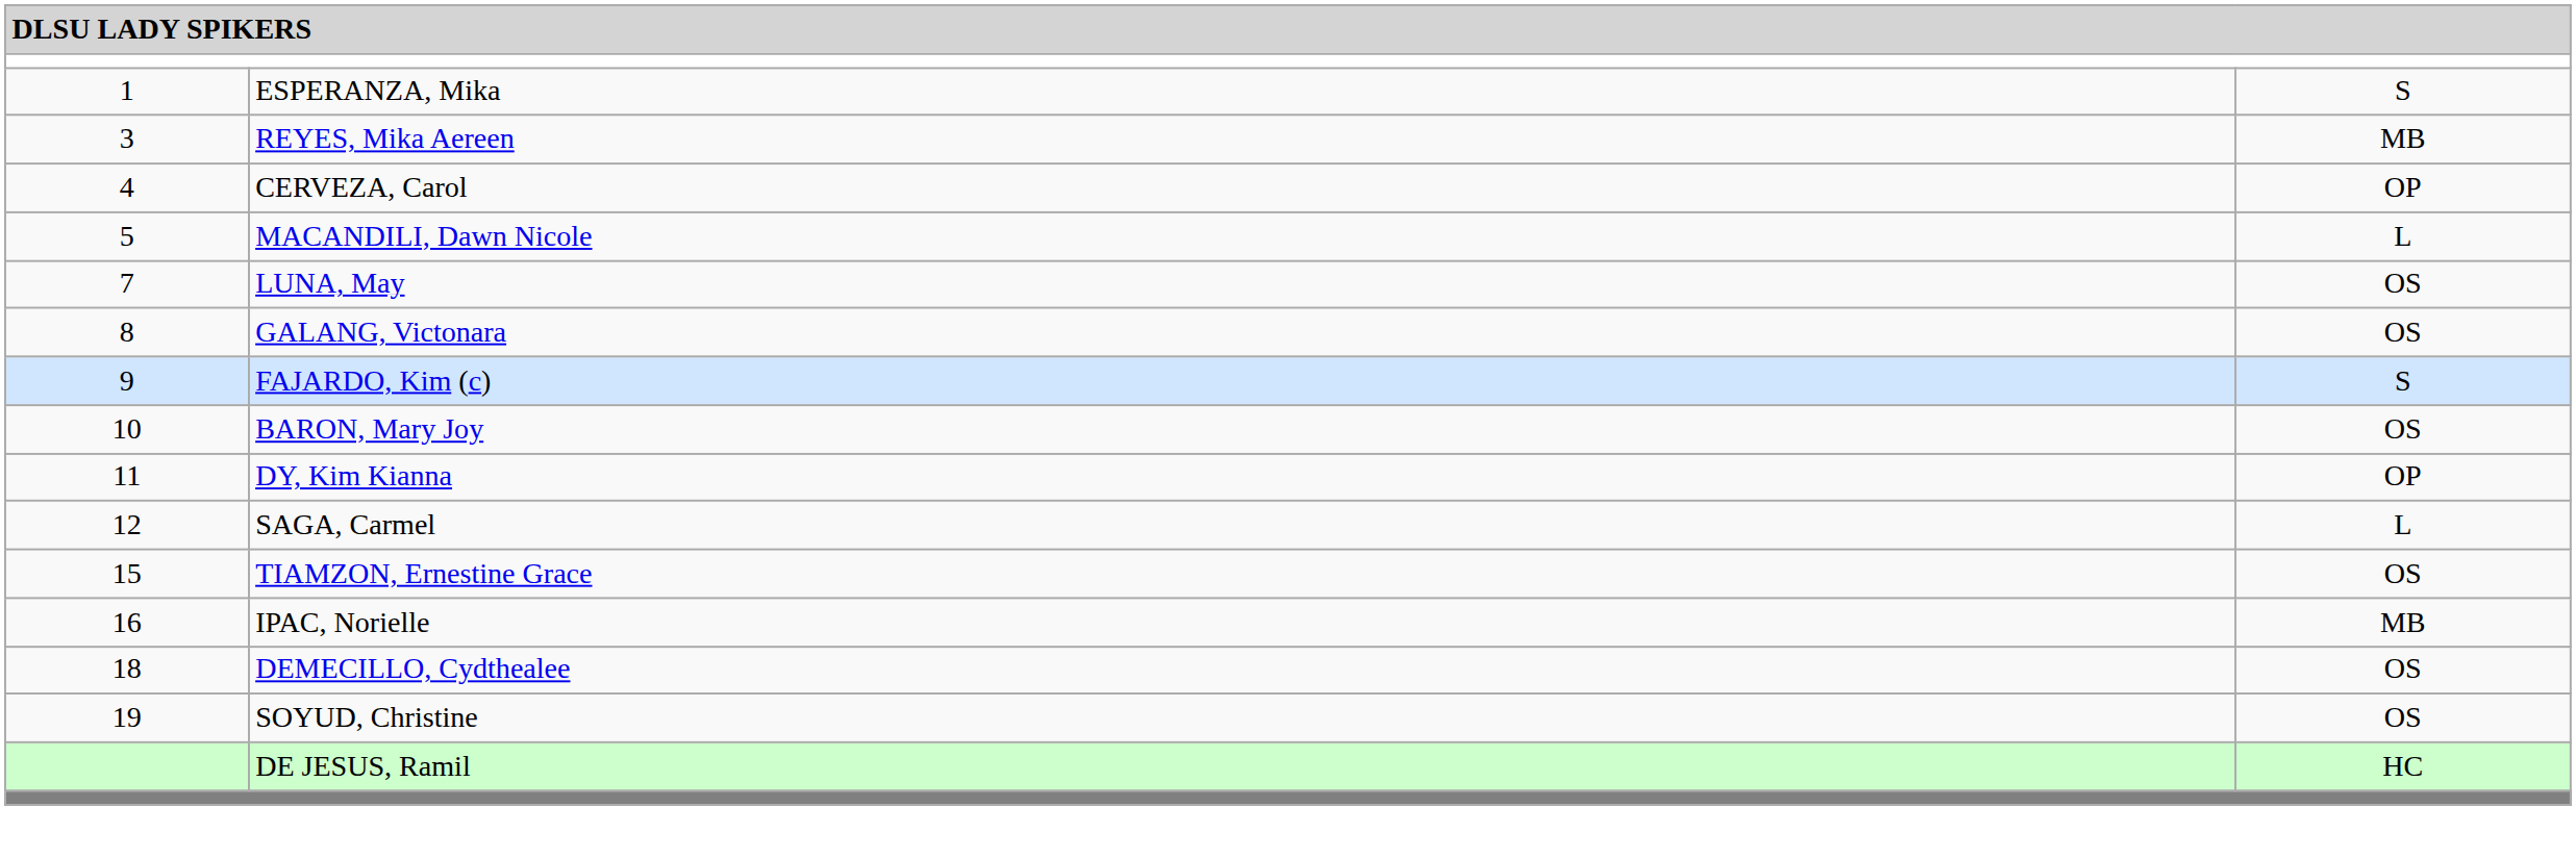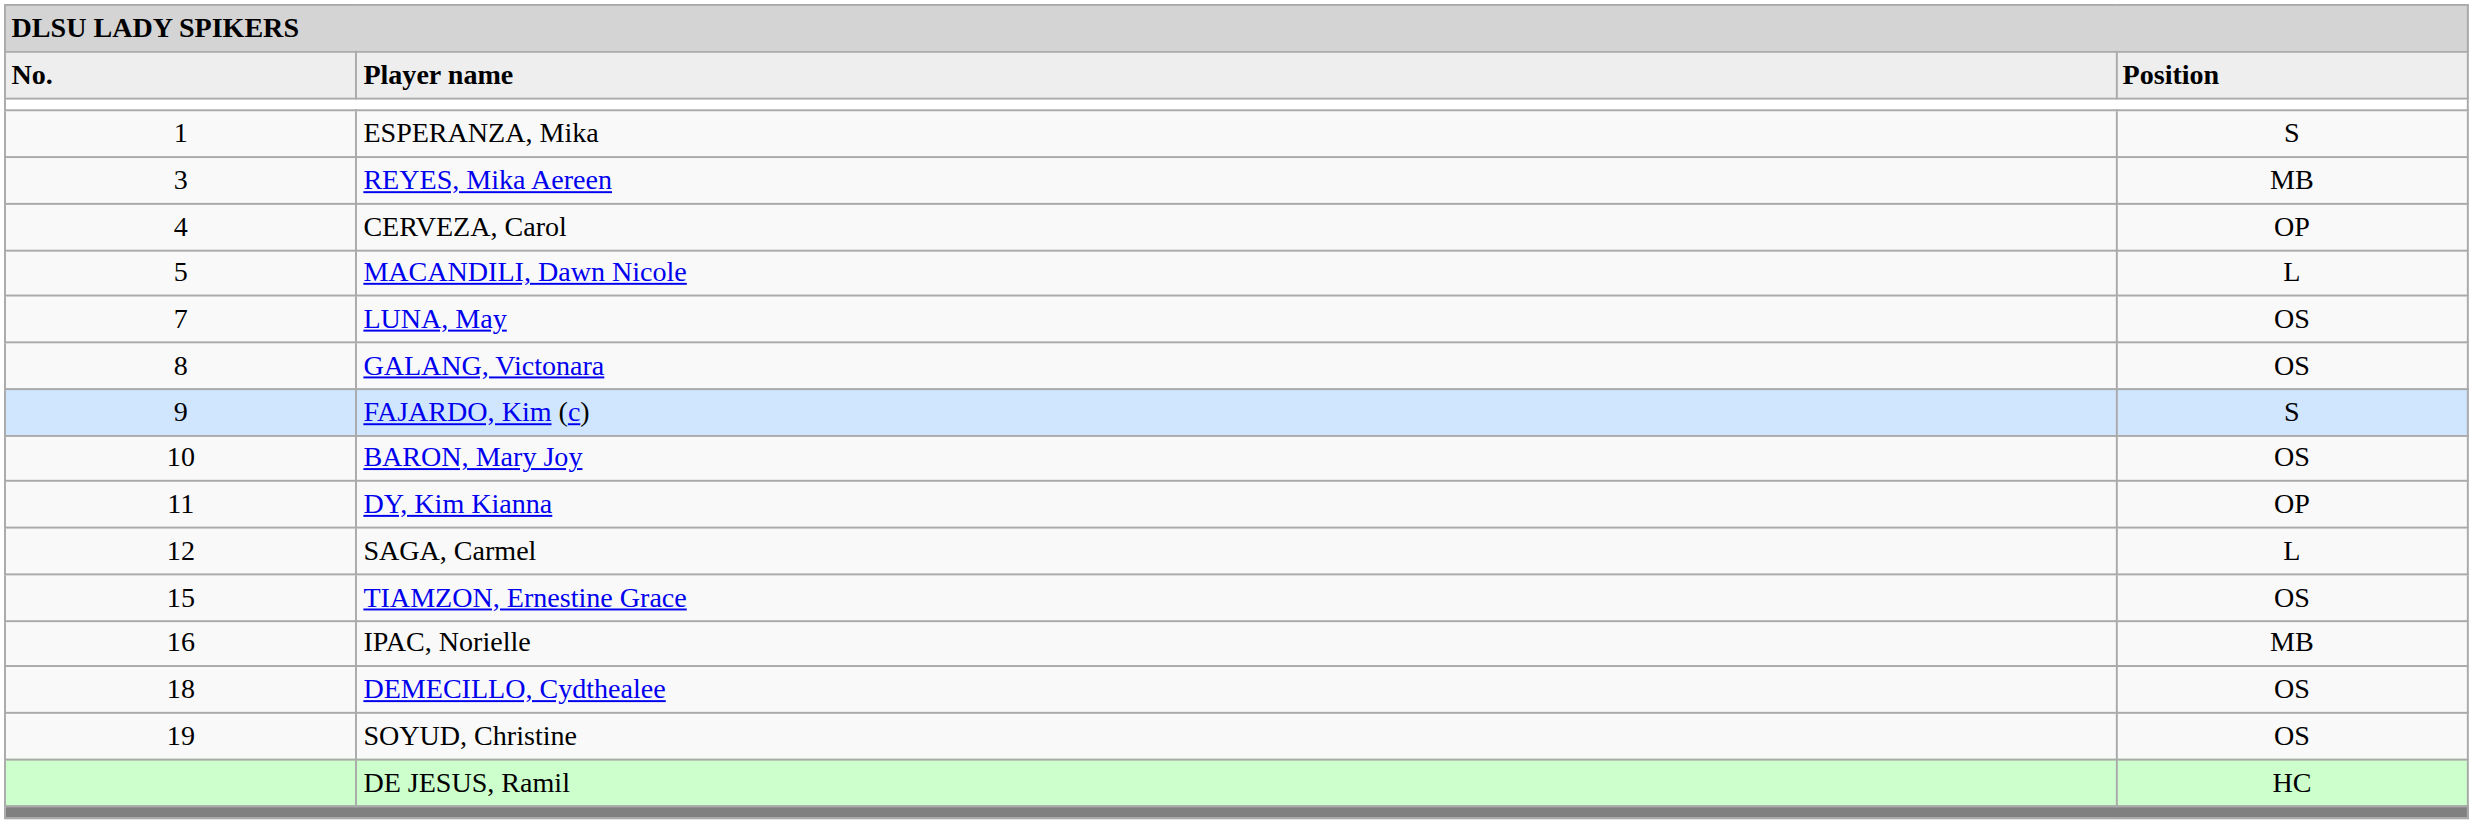 <table class="wikitable collapsible collapsed" style="font-size:90%; width:100%;">
 <tr>
 <th style="background:#D4D4D4; text-align:left;" colspan=3> DLSU LADY SPIKERS</th>
+</tr>
+<tr style="background:#EEEEEE; font-weight:bold;">
+<td width=10%>No.</td>
+<td width=50%>Player name</td>
+<td width=10%>Position</td>
 </tr>
 <tr style="background:#FFFFFF;">
 <td colspan=3 align=center></td>
 </tr>
 <tr>
 <td align=center>1</td>
 <td>ESPERANZA, Mika</td>
 <td align=center>S</td>
 </tr>
 <tr>
 <td align=center>3</td>
 <td><a href='#'>REYES, Mika Aereen</a></td>
 <td align=center>MB</td>
 </tr>
 <tr>
 <td align=center>4</td>
 <td>CERVEZA, Carol</td>
 <td align=center>OP</td>
 </tr>
 <tr>
 <td align=center>5</td>
 <td><a href='#'>MACANDILI, Dawn Nicole</a></td>
 <td align=center>L</td>
 </tr>
 <tr>
 <td align=center>7</td>
 <td><a href='#'>LUNA, May</a></td>
 <td align=center>OS</td>
 </tr>
 <tr>
 <td align=center>8</td>
 <td><a href='#'>GALANG, Victonara</a></td>
 <td align=center>OS</td>
 </tr>
 <tr bgcolor=#D0E6FF>
 <td align=center>9</td>
 <td><a href='#'>FAJARDO, Kim</a> (<a href='#'>c</a>)</td>
 <td align=center>S</td>
 </tr>
 <tr>
 <td align=center>10</td>
 <td><a href='#'>BARON, Mary Joy</a></td>
 <td align=center>OS</td>
 </tr>
 <tr>
 <td align=center>11</td>
 <td><a href='#'>DY, Kim Kianna</a></td>
 <td align=center>OP</td>
 </tr>
 <tr>
 <td align=center>12</td>
 <td>SAGA, Carmel</td>
 <td align=center>L</td>
 </tr>
 <tr>
 <td align=center>15</td>
 <td><a href='#'>TIAMZON, Ernestine Grace</a></td>
 <td align=center>OS</td>
 </tr>
 <tr>
 <td align=center>16</td>
 <td>IPAC, Norielle</td>
 <td align=center>MB</td>
 </tr>
 <tr>
 <td align=center>18</td>
 <td><a href='#'>DEMECILLO, Cydthealee</a></td>
 <td align=center>OS</td>
 </tr>
 <tr>
 <td align=center>19</td>
 <td>SOYUD, Christine</td>
 <td align=center>OS</td>
 </tr>
 <tr bgcolor=#ccffcc>
 <td align=center></td>
 <td>DE JESUS, Ramil</td>
 <td align=center>HC</td>
 </tr>
 <tr>
 <th style="background:gray;" colspan=3></th>
 </tr>
 <tr>
 </tr>
 </table>
